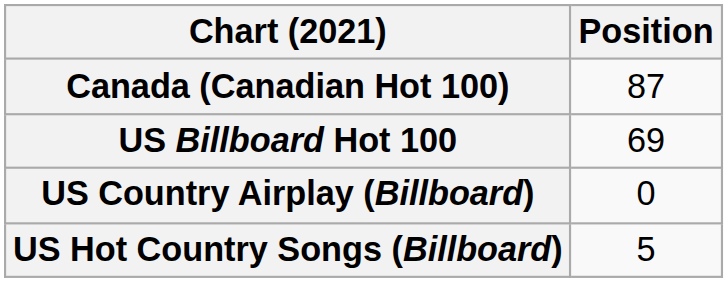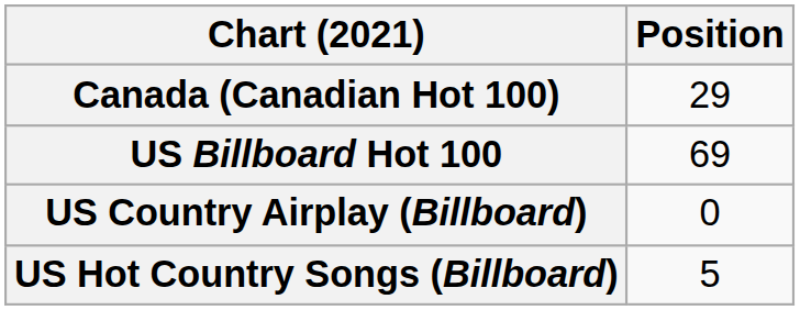 <table class="wikitable sortable plainrowheaders" style="text-align:center">
 <tr>
 <th>Chart (2021)</th>
 <th>Position</th>
 </tr>
 <tr>
 <th scope="row">Canada (Canadian Hot 100)</th>
-<td>87</td>
+<td>29</td>
 </tr>
 <tr>
 <th scope="row">US <em>Billboard</em> Hot 100</th>
 <td>69</td>
 </tr>
 <tr>
 <th scope="row">US Country Airplay (<em>Billboard</em>)</th>
 <td>0</td>
 </tr>
 <tr>
 <th scope="row">US Hot Country Songs (<em>Billboard</em>)</th>
 <td>5</td>
 </tr>
 </table>
